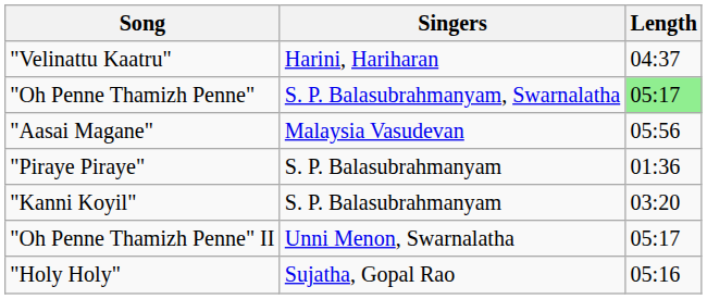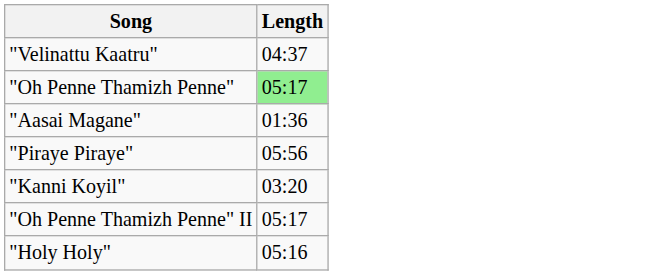 <table class="wikitable" style="font-size:95%;">
 <tr>
 <th>Song</th>
-<th>Singers</th>
 <th>Length</th>
 </tr>
 <tr>
 <td>"Velinattu Kaatru"</td>
-<td><a href='#'>Harini</a>, <a href='#'>Hariharan</a></td>
 <td>04:37</td>
 </tr>
 <tr>
 <td>"Oh Penne Thamizh Penne"</td>
-<td><a href='#'>S. P. Balasubrahmanyam</a>, <a href='#'>Swarnalatha</a></td>
 <td style="background: lightgreen;">05:17</td>
 </tr>
 <tr>
 <td>"Aasai Magane"</td>
-<td><a href='#'>Malaysia Vasudevan</a></td>
+<td>01:36</td>
+</tr>
+<tr>
+<td>"Piraye Piraye"</td>
 <td>05:56</td>
 </tr>
 <tr>
-<td>"Piraye Piraye"</td>
-<td>S. P. Balasubrahmanyam</td>
-<td>01:36</td>
-</tr>
-<tr>
 <td>"Kanni Koyil"</td>
-<td>S. P. Balasubrahmanyam</td>
 <td>03:20</td>
 </tr>
 <tr>
 <td>"Oh Penne Thamizh Penne" II</td>
-<td><a href='#'>Unni Menon</a>, Swarnalatha</td>
 <td>05:17</td>
 </tr>
 <tr>
 <td>"Holy Holy"</td>
-<td><a href='#'>Sujatha</a>, Gopal Rao</td>
 <td>05:16</td>
 </tr>
 </table>
